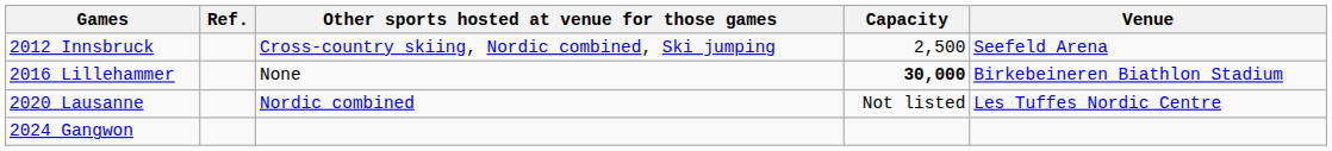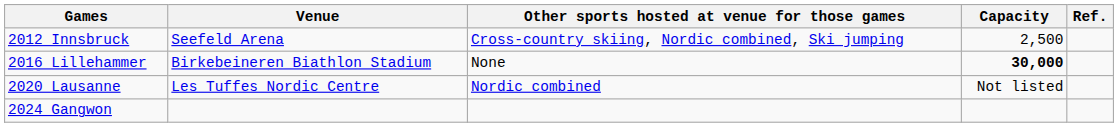 <table class="wikitable sortable" width="1000px">
 <tr>
 <th>Games</th>
-<th>Ref.</th>
+<th>Venue</th>
 <th>Other sports hosted at venue for those games</th>
 <th>Capacity</th>
-<th>Venue</th>
+<th>Ref.</th>
 </tr>
 <tr>
 <td><a href='#'>2012 Innsbruck</a></td>
-<td align="center"></td>
+<td><a href='#'>Seefeld Arena</a></td>
 <td><a href='#'>Cross-country skiing</a>, <a href='#'>Nordic combined</a>, <a href='#'>Ski jumping</a></td>
 <td align="right">2,500</td>
-<td><a href='#'>Seefeld Arena</a></td>
+<td align="center"></td>
 </tr>
 <tr>
 <td><a href='#'>2016 Lillehammer</a></td>
-<td align="center"></td>
+<td><a href='#'>Birkebeineren Biathlon Stadium</a></td>
 <td>None</td>
 <td align="right"><strong>30,000</strong></td>
-<td><a href='#'>Birkebeineren Biathlon Stadium</a></td>
+<td align="center"></td>
 </tr>
 <tr>
 <td><a href='#'>2020 Lausanne</a></td>
-<td align="center"></td>
+<td><a href='#'>Les Tuffes Nordic Centre</a></td>
 <td><a href='#'>Nordic combined</a></td>
 <td align="right">Not listed</td>
-<td><a href='#'>Les Tuffes Nordic Centre</a></td>
+<td align="center"></td>
 </tr>
 <tr>
 <td><a href='#'>2024 Gangwon</a></td>
-<td align="center"></td>
+<td></td>
 <td></td>
 <td align="right"></td>
-<td></td>
+<td align="center"></td>
 </tr>
 </table>
